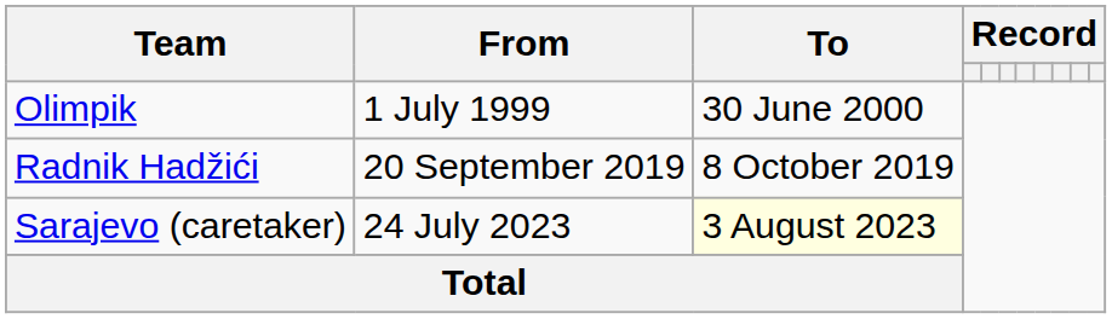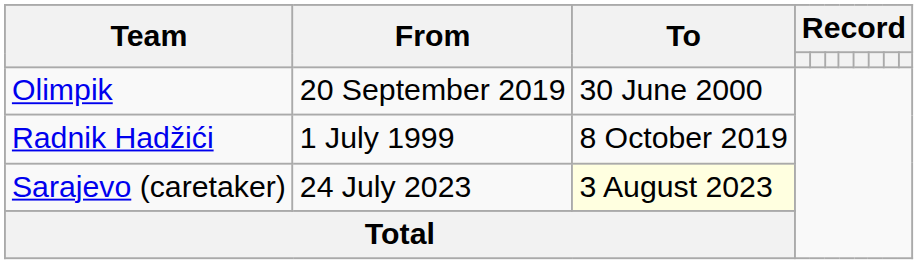 <table class="wikitable" style="text-align: center">
 <tr>
 <th rowspan="2">Team</th>
 <th rowspan="2">From</th>
 <th rowspan="2">To</th>
 <th colspan="8">Record</th>
 </tr>
 <tr>
 <th></th>
 <th></th>
 <th></th>
 <th></th>
 <th></th>
 <th></th>
 <th></th>
 <th></th>
 </tr>
 <tr>
 <td align=left><a href='#'>Olimpik</a></td>
-<td align=left>1 July 1999</td>
+<td align=left>20 September 2019</td>
 <td align=left>30 June 2000<br></td>
 </tr>
 <tr>
 <td align=left><a href='#'>Radnik Hadžići</a></td>
-<td align=left>20 September 2019</td>
+<td align=left>1 July 1999</td>
 <td align=left>8 October 2019<br></td>
 </tr>
 <tr>
 <td align=left><a href='#'>Sarajevo</a> (caretaker)</td>
 <td align=left>24 July 2023</td>
 <td align=left style="background: lightyellow;">3 August 2023<br></td>
 </tr>
 <tr>
 <th colspan="3">Total<br></th>
 </tr>
 </table>
